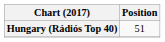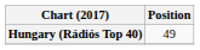 <table class="wikitable plainrowheaders sortable" style="text-align:center">
 <tr>
 <th scope="col">Chart (2017)</th>
 <th scope="col">Position</th>
 </tr>
 <tr>
 <th scope="row">Hungary (Rádiós Top 40)</th>
-<td>51</td>
+<td>49</td>
 </tr>
 <tr>
 </tr>
 </table>
